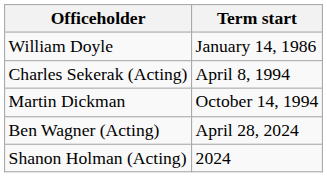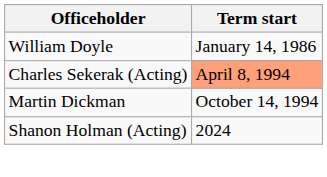 <table class="wikitable sortable">
 <tr style="vertical-align:bottom;">
 <th>Officeholder</th>
 <th>Term start</th>
 </tr>
 <tr>
 <td>William Doyle</td>
 <td>January 14, 1986</td>
 </tr>
 <tr>
 <td>Charles Sekerak (Acting)</td>
-<td>April 8, 1994</td>
+<td style="background: lightsalmon;">April 8, 1994</td>
 </tr>
 <tr>
 <td>Martin Dickman</td>
 <td>October 14, 1994</td>
 </tr>
 <tr>
-<td>Ben Wagner (Acting)</td>
-<td>April 28, 2024</td>
-</tr>
-<tr>
 <td>Shanon Holman (Acting)</td>
 <td>2024</td>
 </tr>
 </table>
